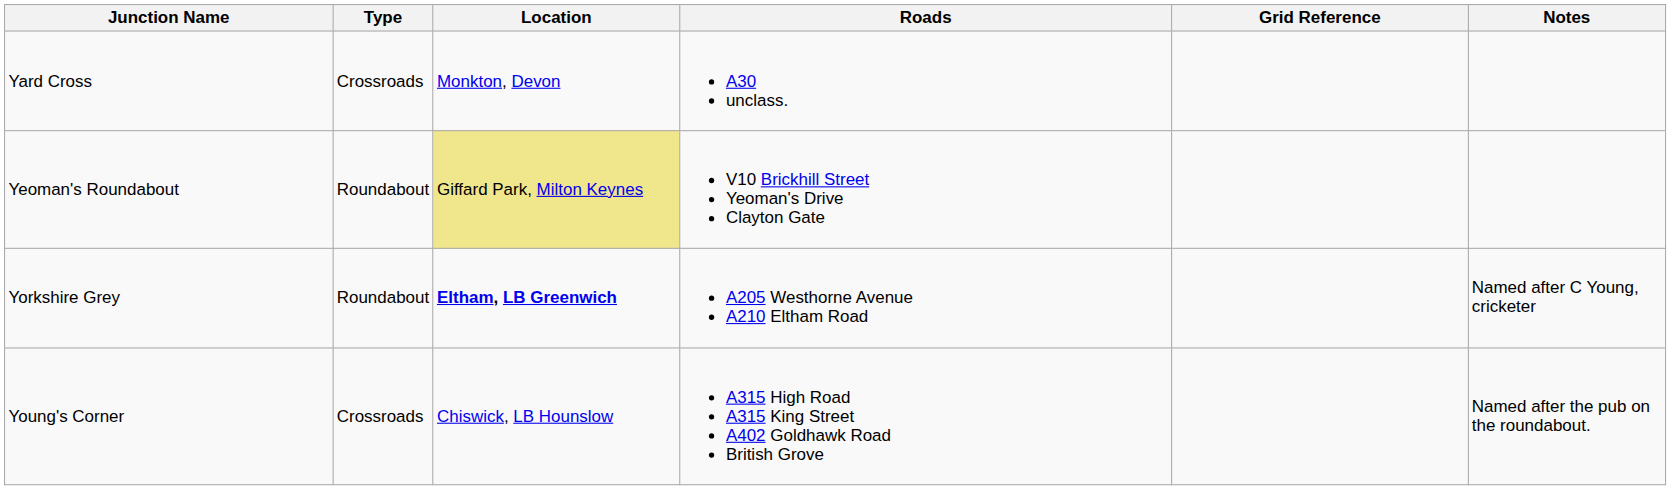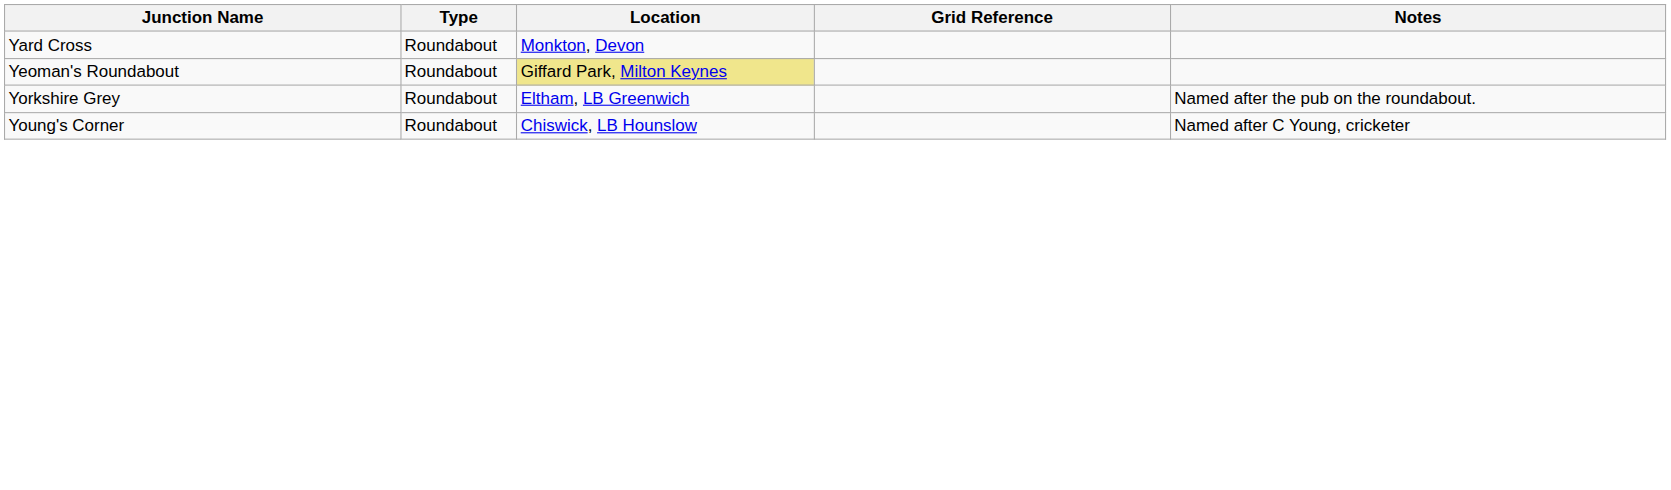 <table class=wikitable>
 <tr>
 <th width=20%>Junction Name</th>
 <th width=5%>Type</th>
 <th width=15%>Location</th>
-<th width=30%>Roads</th>
 <th width=18%>Grid Reference</th>
 <th width=25%>Notes</th>
 </tr>
 <tr>
 <td>Yard Cross</td>
-<td>Crossroads</td>
+<td>Roundabout</td>
 <td><a href='#'>Monkton</a>, <a href='#'>Devon</a></td>
-<td><br><ul><li><a href='#'>A30</a></li><li>unclass.</li></ul></td>
 <td></td>
 <td></td>
 </tr>
 <tr>
 <td>Yeoman's Roundabout</td>
 <td>Roundabout</td>
 <td style="background: khaki;">Giffard Park, <a href='#'>Milton Keynes</a></td>
-<td><br><ul><li>V10 <a href='#'>Brickhill Street</a></li><li>Yeoman's Drive</li><li>Clayton Gate</li></ul></td>
 <td></td>
 <td></td>
 </tr>
 <tr>
 <td>Yorkshire Grey</td>
 <td>Roundabout</td>
-<td><strong><a href='#'>Eltham</a>, <a href='#'>LB Greenwich</a></strong></td>
-<td><br><ul><li><a href='#'>A205</a> Westhorne Avenue</li><li><a href='#'>A210</a> Eltham Road</li></ul></td>
+<td><a href='#'>Eltham</a>, <a href='#'>LB Greenwich</a></td>
+<td></td>
+<td>Named after the pub on the roundabout.</td>
+</tr>
+<tr>
+<td>Young's Corner</td>
+<td>Roundabout</td>
+<td><a href='#'>Chiswick</a>, <a href='#'>LB Hounslow</a></td>
 <td></td>
 <td>Named after C Young, cricketer</td>
 </tr>
-<tr>
-<td>Young's Corner</td>
-<td>Crossroads</td>
-<td><a href='#'>Chiswick</a>, <a href='#'>LB Hounslow</a></td>
-<td><br><ul><li><a href='#'>A315</a> High Road</li><li><a href='#'>A315</a> King Street</li><li><a href='#'>A402</a> Goldhawk Road</li><li>British Grove</li></ul></td>
-<td></td>
-<td>Named after the pub on the roundabout.</td>
-</tr>
 </table>
